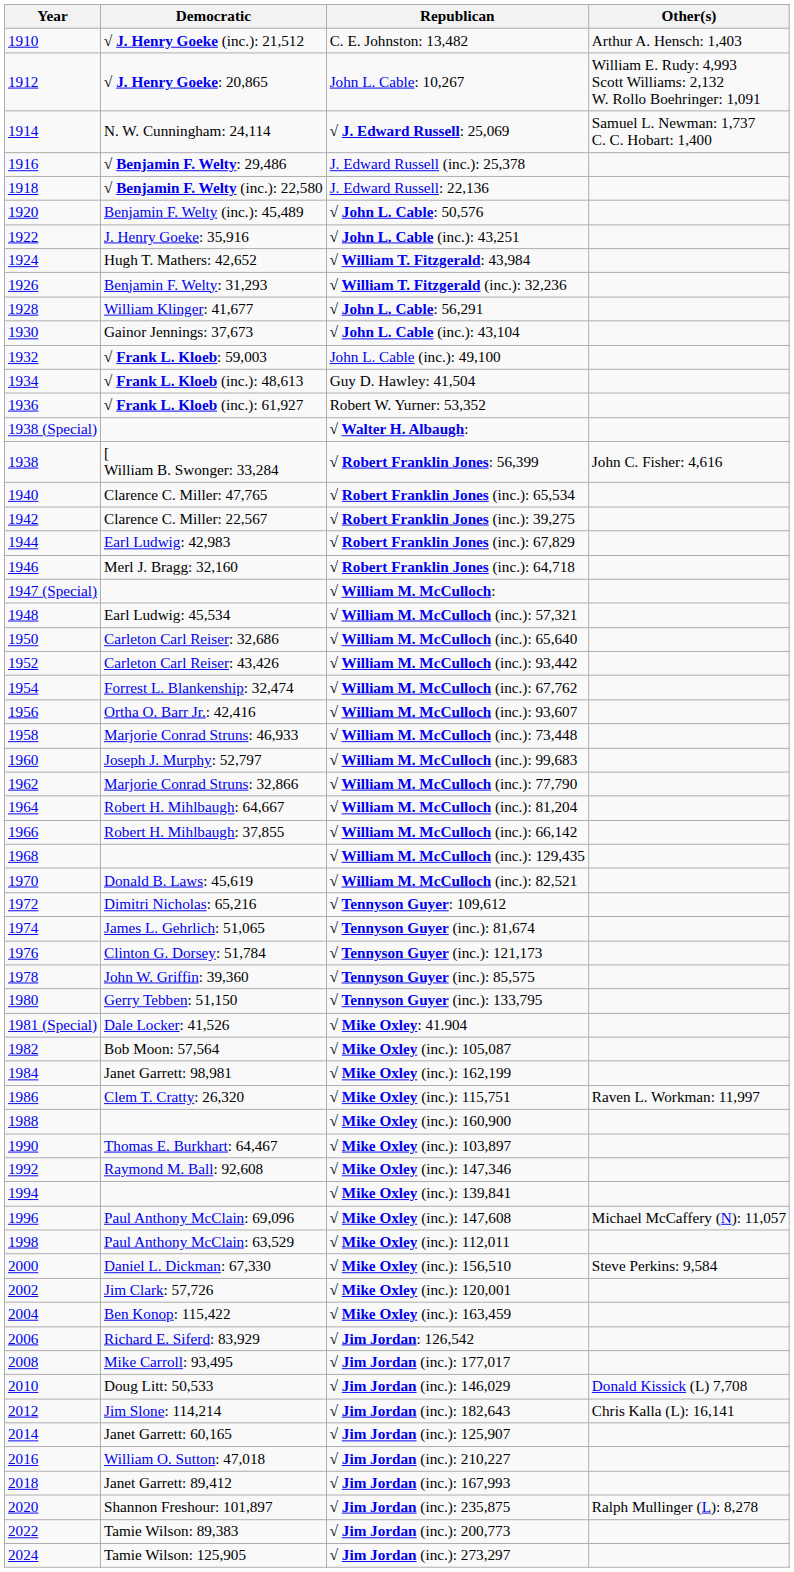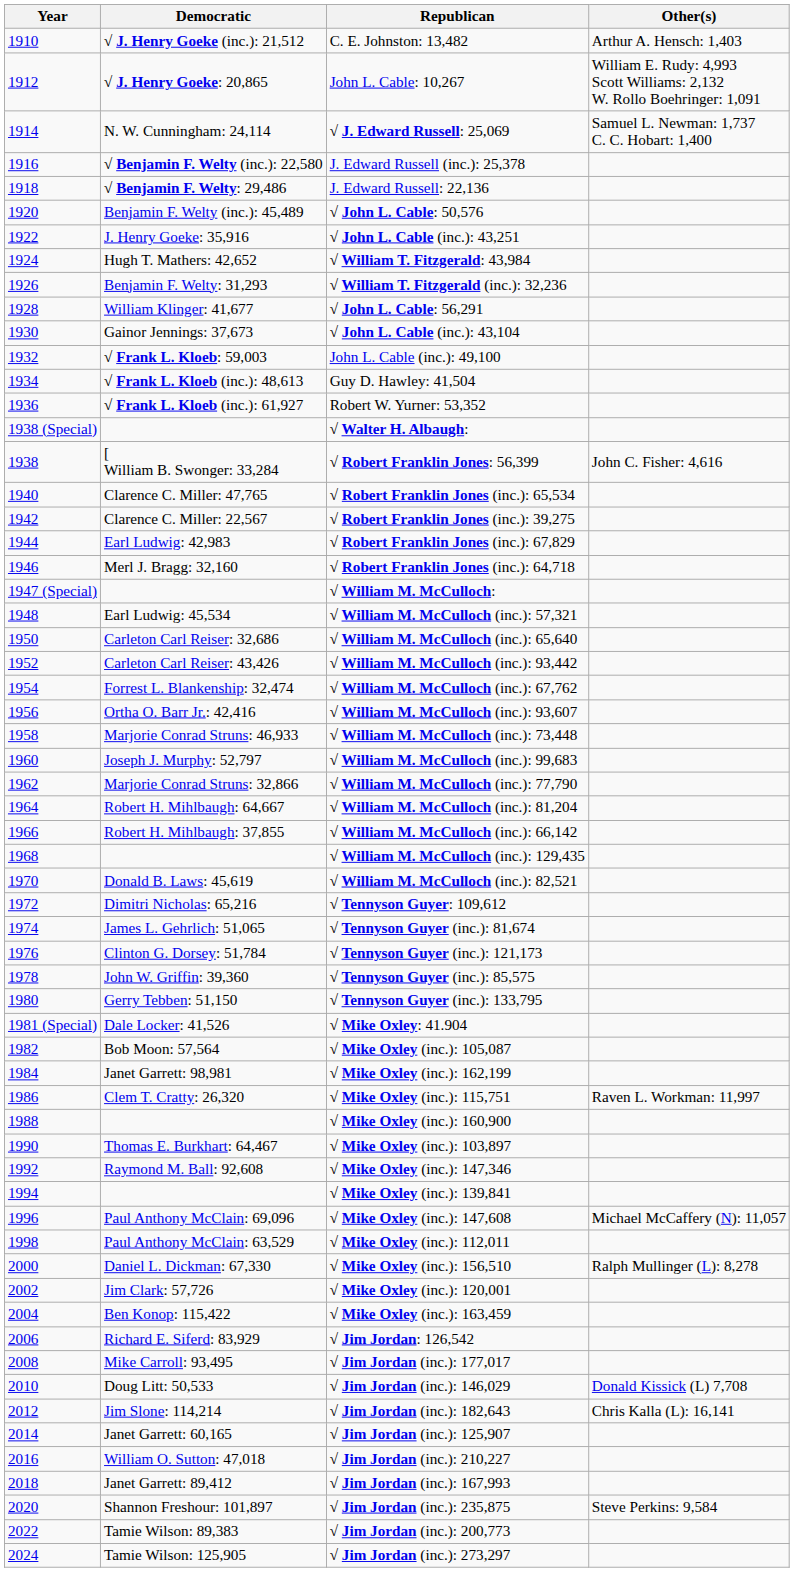 <table class=wikitable>
 <tr>
 <th>Year</th>
 <th>Democratic</th>
 <th>Republican</th>
 <th>Other(s)</th>
 </tr>
 <tr>
 <td><a href='#'>1910</a></td>
 <td nowrap><strong>√ <a href='#'>J. Henry Goeke</a></strong> (inc.): 21,512</td>
 <td>C. E. Johnston: 13,482</td>
 <td>Arthur A. Hensch: 1,403</td>
 </tr>
 <tr>
 <td><a href='#'>1912</a></td>
 <td><strong>√ <a href='#'>J. Henry Goeke</a></strong>: 20,865</td>
 <td><a href='#'>John L. Cable</a>: 10,267</td>
 <td>William E. Rudy: 4,993<br>Scott Williams: 2,132<br>W. Rollo Boehringer: 1,091</td>
 </tr>
 <tr>
 <td><a href='#'>1914</a></td>
 <td>N. W. Cunningham: 24,114</td>
 <td><strong>√ <a href='#'>J. Edward Russell</a></strong>: 25,069</td>
 <td>Samuel L. Newman: 1,737<br>C. C. Hobart: 1,400</td>
 </tr>
 <tr>
 <td><a href='#'>1916</a></td>
-<td><strong>√ <a href='#'>Benjamin F. Welty</a></strong>: 29,486</td>
+<td nowrap><strong>√ <a href='#'>Benjamin F. Welty</a></strong> (inc.): 22,580</td>
 <td><a href='#'>J. Edward Russell</a> (inc.): 25,378</td>
 <td> </td>
 </tr>
 <tr>
 <td><a href='#'>1918</a></td>
-<td nowrap><strong>√ <a href='#'>Benjamin F. Welty</a></strong> (inc.): 22,580</td>
+<td><strong>√ <a href='#'>Benjamin F. Welty</a></strong>: 29,486</td>
 <td><a href='#'>J. Edward Russell</a>: 22,136</td>
 <td> </td>
 </tr>
 <tr>
 <td><a href='#'>1920</a></td>
 <td><a href='#'>Benjamin F. Welty</a> (inc.): 45,489</td>
 <td><strong>√ <a href='#'>John L. Cable</a></strong>: 50,576</td>
 <td> </td>
 </tr>
 <tr>
 <td><a href='#'>1922</a></td>
 <td><a href='#'>J. Henry Goeke</a>: 35,916</td>
 <td nowrap><strong>√ <a href='#'>John L. Cable</a></strong> (inc.): 43,251</td>
 <td> </td>
 </tr>
 <tr>
 <td><a href='#'>1924</a></td>
 <td>Hugh T. Mathers: 42,652</td>
 <td><strong>√ <a href='#'>William T. Fitzgerald</a></strong>: 43,984</td>
 <td> </td>
 </tr>
 <tr>
 <td><a href='#'>1926</a></td>
 <td><a href='#'>Benjamin F. Welty</a>: 31,293</td>
 <td nowrap><strong>√ <a href='#'>William T. Fitzgerald</a></strong> (inc.): 32,236</td>
 <td> </td>
 </tr>
 <tr>
 <td><a href='#'>1928</a></td>
 <td><a href='#'>William Klinger</a>: 41,677</td>
 <td><strong>√ <a href='#'>John L. Cable</a></strong>: 56,291</td>
 <td> </td>
 </tr>
 <tr>
 <td><a href='#'>1930</a></td>
 <td>Gainor Jennings: 37,673</td>
 <td nowrap><strong>√ <a href='#'>John L. Cable</a></strong> (inc.): 43,104</td>
 <td> </td>
 </tr>
 <tr>
 <td><a href='#'>1932</a></td>
 <td><strong>√ <a href='#'>Frank L. Kloeb</a></strong>: 59,003</td>
 <td><a href='#'>John L. Cable</a> (inc.): 49,100</td>
 <td> </td>
 </tr>
 <tr>
 <td><a href='#'>1934</a></td>
 <td nowrap><strong>√ <a href='#'>Frank L. Kloeb</a></strong> (inc.): 48,613</td>
 <td>Guy D. Hawley: 41,504</td>
 <td> </td>
 </tr>
 <tr>
 <td><a href='#'>1936</a></td>
 <td nowrap><strong>√ <a href='#'>Frank L. Kloeb</a></strong> (inc.): 61,927</td>
 <td>Robert W. Yurner: 53,352</td>
 <td> </td>
 </tr>
 <tr>
 <td><a href='#'>1938 (Special)</a></td>
 <td></td>
 <td><strong>√ <a href='#'>Walter H. Albaugh</a></strong>: </td>
 <td></td>
 </tr>
 <tr>
 <td><a href='#'>1938</a></td>
 <td>[<br>William B. Swonger: 33,284</td>
 <td><strong>√ <a href='#'>Robert Franklin Jones</a></strong>: 56,399</td>
 <td>John C. Fisher: 4,616</td>
 </tr>
 <tr>
 <td><a href='#'>1940</a></td>
 <td>Clarence C. Miller: 47,765</td>
 <td nowrap><strong>√ <a href='#'>Robert Franklin Jones</a></strong> (inc.): 65,534</td>
 <td> </td>
 </tr>
 <tr>
 <td><a href='#'>1942</a></td>
 <td>Clarence C. Miller: 22,567</td>
 <td nowrap><strong>√ <a href='#'>Robert Franklin Jones</a></strong> (inc.): 39,275</td>
 <td> </td>
 </tr>
 <tr>
 <td><a href='#'>1944</a></td>
 <td><a href='#'>Earl Ludwig</a>: 42,983</td>
 <td nowrap><strong>√ <a href='#'>Robert Franklin Jones</a></strong> (inc.): 67,829</td>
 <td> </td>
 </tr>
 <tr>
 <td><a href='#'>1946</a></td>
 <td>Merl J. Bragg: 32,160</td>
 <td nowrap><strong>√ <a href='#'>Robert Franklin Jones</a></strong> (inc.): 64,718</td>
 <td> </td>
 </tr>
 <tr>
 <td><a href='#'>1947 (Special)</a></td>
 <td></td>
 <td><strong>√ <a href='#'>William M. McCulloch</a></strong>: </td>
 <td></td>
 </tr>
 <tr>
 <td><a href='#'>1948</a></td>
 <td>Earl Ludwig: 45,534</td>
 <td nowrap><strong>√ <a href='#'>William M. McCulloch</a></strong> (inc.): 57,321</td>
 <td> </td>
 </tr>
 <tr>
 <td><a href='#'>1950</a></td>
 <td><a href='#'>Carleton Carl Reiser</a>: 32,686</td>
 <td nowrap><strong>√ <a href='#'>William M. McCulloch</a></strong> (inc.): 65,640</td>
 <td> </td>
 </tr>
 <tr>
 <td><a href='#'>1952</a></td>
 <td><a href='#'>Carleton Carl Reiser</a>: 43,426</td>
 <td nowrap><strong>√ <a href='#'>William M. McCulloch</a></strong> (inc.): 93,442</td>
 <td> </td>
 </tr>
 <tr>
 <td><a href='#'>1954</a></td>
 <td><a href='#'>Forrest L. Blankenship</a>: 32,474</td>
 <td nowrap><strong>√ <a href='#'>William M. McCulloch</a></strong> (inc.): 67,762</td>
 <td> </td>
 </tr>
 <tr>
 <td><a href='#'>1956</a></td>
 <td><a href='#'>Ortha O. Barr Jr.</a>: 42,416</td>
 <td nowrap><strong>√ <a href='#'>William M. McCulloch</a></strong> (inc.): 93,607</td>
 <td> </td>
 </tr>
 <tr>
 <td><a href='#'>1958</a></td>
 <td><a href='#'>Marjorie Conrad Struns</a>: 46,933</td>
 <td nowrap><strong>√ <a href='#'>William M. McCulloch</a></strong> (inc.): 73,448</td>
 <td> </td>
 </tr>
 <tr>
 <td><a href='#'>1960</a></td>
 <td><a href='#'>Joseph J. Murphy</a>: 52,797</td>
 <td nowrap><strong>√ <a href='#'>William M. McCulloch</a></strong> (inc.): 99,683</td>
 <td> </td>
 </tr>
 <tr>
 <td><a href='#'>1962</a></td>
 <td><a href='#'>Marjorie Conrad Struns</a>: 32,866</td>
 <td nowrap><strong>√ <a href='#'>William M. McCulloch</a></strong> (inc.): 77,790</td>
 <td> </td>
 </tr>
 <tr>
 <td><a href='#'>1964</a></td>
 <td><a href='#'>Robert H. Mihlbaugh</a>: 64,667</td>
 <td nowrap><strong>√ <a href='#'>William M. McCulloch</a></strong> (inc.): 81,204</td>
 <td> </td>
 </tr>
 <tr>
 <td><a href='#'>1966</a></td>
 <td><a href='#'>Robert H. Mihlbaugh</a>: 37,855</td>
 <td nowrap><strong>√ <a href='#'>William M. McCulloch</a></strong> (inc.): 66,142</td>
 <td> </td>
 </tr>
 <tr>
 <td><a href='#'>1968</a></td>
 <td> </td>
 <td nowrap><strong>√ <a href='#'>William M. McCulloch</a></strong> (inc.): 129,435</td>
 <td> </td>
 </tr>
 <tr>
 <td><a href='#'>1970</a></td>
 <td><a href='#'>Donald B. Laws</a>: 45,619</td>
 <td nowrap><strong>√ <a href='#'>William M. McCulloch</a></strong> (inc.): 82,521</td>
 <td> </td>
 </tr>
 <tr>
 <td><a href='#'>1972</a></td>
 <td><a href='#'>Dimitri Nicholas</a>: 65,216</td>
 <td><strong>√ <a href='#'>Tennyson Guyer</a></strong>: 109,612</td>
 <td> </td>
 </tr>
 <tr>
 <td><a href='#'>1974</a></td>
 <td><a href='#'>James L. Gehrlich</a>: 51,065</td>
 <td nowrap><strong>√ <a href='#'>Tennyson Guyer</a></strong> (inc.): 81,674</td>
 <td> </td>
 </tr>
 <tr>
 <td><a href='#'>1976</a></td>
 <td><a href='#'>Clinton G. Dorsey</a>: 51,784</td>
 <td nowrap><strong>√ <a href='#'>Tennyson Guyer</a></strong> (inc.): 121,173</td>
 <td> </td>
 </tr>
 <tr>
 <td><a href='#'>1978</a></td>
 <td><a href='#'>John W. Griffin</a>: 39,360</td>
 <td nowrap><strong>√ <a href='#'>Tennyson Guyer</a></strong> (inc.): 85,575</td>
 <td> </td>
 </tr>
 <tr>
 <td><a href='#'>1980</a></td>
 <td><a href='#'>Gerry Tebben</a>: 51,150</td>
 <td nowrap><strong>√ <a href='#'>Tennyson Guyer</a></strong> (inc.): 133,795</td>
 <td> </td>
 </tr>
 <tr>
 <td><a href='#'>1981 (Special)</a></td>
 <td><a href='#'>Dale Locker</a>: 41,526</td>
 <td><strong>√ <a href='#'>Mike Oxley</a></strong>: 41.904</td>
 <td></td>
 </tr>
 <tr>
 <td><a href='#'>1982</a></td>
 <td>Bob Moon: 57,564</td>
 <td nowrap><strong>√ <a href='#'>Mike Oxley</a></strong> (inc.): 105,087</td>
 <td> </td>
 </tr>
 <tr>
 <td><a href='#'>1984</a></td>
 <td>Janet Garrett: 98,981</td>
 <td nowrap><strong>√ <a href='#'>Mike Oxley</a></strong> (inc.): 162,199</td>
 <td> </td>
 </tr>
 <tr>
 <td><a href='#'>1986</a></td>
 <td><a href='#'>Clem T. Cratty</a>: 26,320</td>
 <td nowrap><strong>√ <a href='#'>Mike Oxley</a></strong> (inc.): 115,751</td>
 <td>Raven L. Workman: 11,997</td>
 </tr>
 <tr>
 <td><a href='#'>1988</a></td>
 <td> </td>
 <td nowrap><strong>√ <a href='#'>Mike Oxley</a></strong> (inc.): 160,900</td>
 <td> </td>
 </tr>
 <tr>
 <td><a href='#'>1990</a></td>
 <td><a href='#'>Thomas E. Burkhart</a>: 64,467</td>
 <td nowrap><strong>√ <a href='#'>Mike Oxley</a></strong> (inc.): 103,897</td>
 <td> </td>
 </tr>
 <tr>
 <td><a href='#'>1992</a></td>
 <td><a href='#'>Raymond M. Ball</a>: 92,608</td>
 <td nowrap><strong>√ <a href='#'>Mike Oxley</a></strong> (inc.): 147,346</td>
 <td> </td>
 </tr>
 <tr>
 <td><a href='#'>1994</a></td>
 <td> </td>
 <td nowrap><strong>√ <a href='#'>Mike Oxley</a></strong> (inc.): 139,841</td>
 <td> </td>
 </tr>
 <tr>
 <td><a href='#'>1996</a></td>
 <td><a href='#'>Paul Anthony McClain</a>: 69,096</td>
 <td nowrap><strong>√ <a href='#'>Mike Oxley</a></strong> (inc.): 147,608</td>
 <td>Michael McCaffery (<a href='#'>N</a>): 11,057</td>
 </tr>
 <tr>
 <td><a href='#'>1998</a></td>
 <td><a href='#'>Paul Anthony McClain</a>: 63,529</td>
 <td nowrap><strong>√ <a href='#'>Mike Oxley</a></strong> (inc.): 112,011</td>
 <td> </td>
 </tr>
 <tr>
 <td><a href='#'>2000</a></td>
 <td><a href='#'>Daniel L. Dickman</a>: 67,330</td>
 <td nowrap><strong>√ <a href='#'>Mike Oxley</a></strong> (inc.): 156,510</td>
-<td>Steve Perkins: 9,584</td>
+<td>Ralph Mullinger (<a href='#'>L</a>): 8,278</td>
 </tr>
 <tr>
 <td><a href='#'>2002</a></td>
 <td><a href='#'>Jim Clark</a>: 57,726</td>
 <td nowrap><strong>√ <a href='#'>Mike Oxley</a></strong> (inc.): 120,001</td>
 <td> </td>
 </tr>
 <tr>
 <td><a href='#'>2004</a></td>
 <td><a href='#'>Ben Konop</a>: 115,422</td>
 <td nowrap><strong>√ <a href='#'>Mike Oxley</a></strong> (inc.): 163,459</td>
 <td> </td>
 </tr>
 <tr>
 <td><a href='#'>2006</a></td>
 <td><a href='#'>Richard E. Siferd</a>: 83,929</td>
 <td><strong>√ <a href='#'>Jim Jordan</a></strong>: 126,542</td>
 <td> </td>
 </tr>
 <tr>
 <td><a href='#'>2008</a></td>
 <td><a href='#'>Mike Carroll</a>: 93,495</td>
 <td nowrap><strong>√ <a href='#'>Jim Jordan</a></strong> (inc.): 177,017</td>
 <td> </td>
 </tr>
 <tr>
 <td><a href='#'>2010</a></td>
 <td>Doug Litt: 50,533</td>
 <td nowrap><strong>√ <a href='#'>Jim Jordan</a></strong> (inc.): 146,029</td>
 <td><a href='#'>Donald Kissick</a> (L) 7,708</td>
 </tr>
 <tr>
 <td><a href='#'>2012</a></td>
 <td><a href='#'>Jim Slone</a>: 114,214</td>
 <td nowrap><strong>√ <a href='#'>Jim Jordan</a></strong> (inc.): 182,643</td>
 <td>Chris Kalla (L): 16,141</td>
 </tr>
 <tr>
 <td><a href='#'>2014</a></td>
 <td>Janet Garrett: 60,165</td>
 <td><strong>√ <a href='#'>Jim Jordan</a></strong> (inc.): 125,907</td>
 <td></td>
 </tr>
 <tr>
 <td><a href='#'>2016</a></td>
 <td><a href='#'>William O. Sutton</a>: 47,018</td>
 <td><strong>√ <a href='#'>Jim Jordan</a></strong> (inc.): 210,227</td>
 <td></td>
 </tr>
 <tr>
 <td><a href='#'>2018</a></td>
 <td>Janet Garrett: 89,412</td>
 <td><strong>√ <a href='#'>Jim Jordan</a></strong> (inc.): 167,993</td>
 <td></td>
 </tr>
 <tr>
 <td><a href='#'>2020</a></td>
 <td>Shannon Freshour: 101,897</td>
 <td><strong>√ <a href='#'>Jim Jordan</a></strong> (inc.): 235,875</td>
-<td>Ralph Mullinger (<a href='#'>L</a>): 8,278</td>
+<td>Steve Perkins: 9,584</td>
 </tr>
 <tr>
 <td><a href='#'>2022</a></td>
 <td>Tamie Wilson: 89,383</td>
 <td><strong>√ <a href='#'>Jim Jordan</a></strong> (inc.): 200,773</td>
 <td></td>
 </tr>
 <tr>
 <td><a href='#'>2024</a></td>
 <td>Tamie Wilson: 125,905</td>
 <td><strong>√ <a href='#'>Jim Jordan</a></strong> (inc.): 273,297</td>
 <td></td>
 </tr>
 </table>
